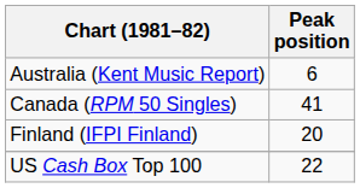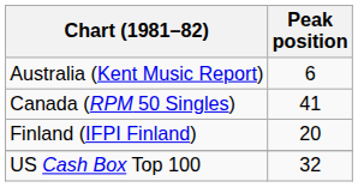 <table class="wikitable sortable">
 <tr>
 <th scope="col">Chart (1981–82)</th>
 <th scope="col">Peak<br>position</th>
 </tr>
 <tr>
 <td>Australia (<a href='#'>Kent Music Report</a>)</td>
 <td style="text-align:center;">6</td>
 </tr>
 <tr>
 <td>Canada (<a href='#'><em>RPM</em> 50 Singles</a>)</td>
 <td style="text-align:center;">41</td>
 </tr>
 <tr>
 <td>Finland (<a href='#'>IFPI Finland</a>)</td>
 <td style="text-align:center;">20</td>
 </tr>
 <tr>
 </tr>
 <tr>
 </tr>
 <tr>
 </tr>
 <tr>
 </tr>
 <tr>
 </tr>
 <tr>
 </tr>
 <tr>
 </tr>
 <tr>
 </tr>
 <tr>
 </tr>
 <tr>
 <td>US <a href='#'><em>Cash Box</em></a> Top 100</td>
-<td style="text-align:center;">22</td>
+<td style="text-align:center;">32</td>
 </tr>
 </table>
